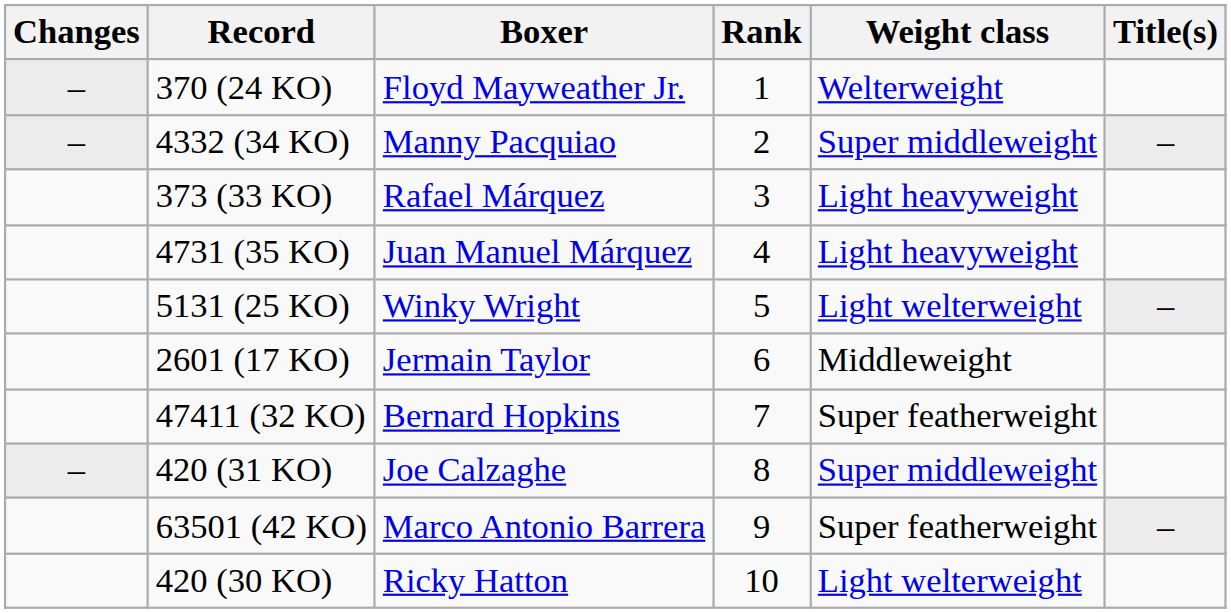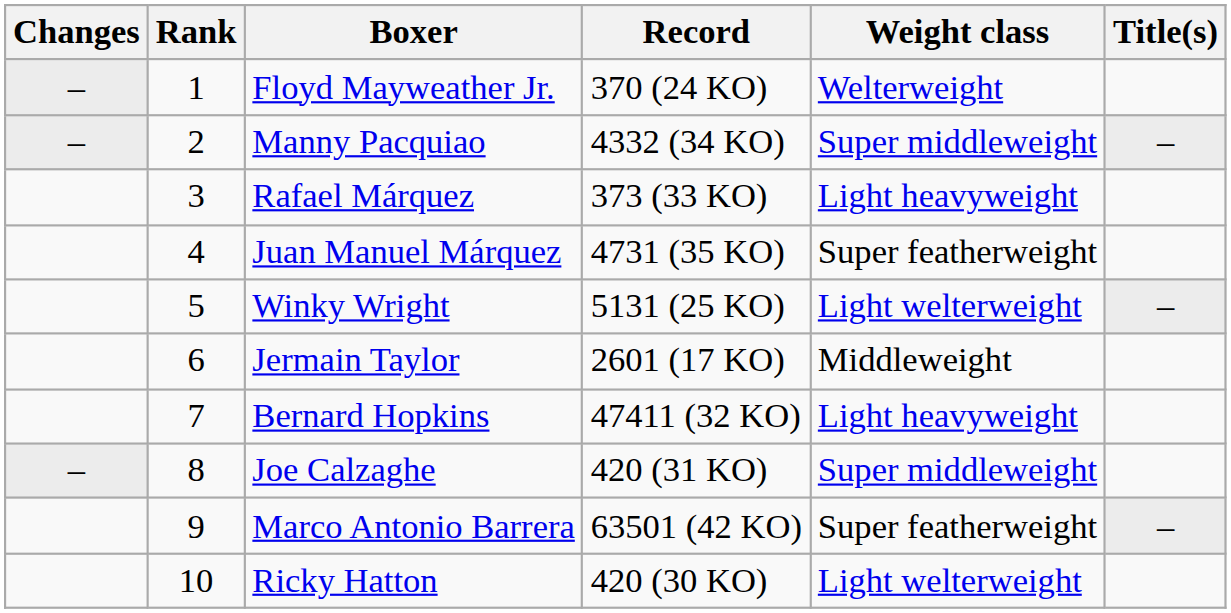 <table class="wikitable ">
 <tr>
 <th>Changes</th>
+<th>Rank</th>
+<th>Boxer</th>
 <th>Record</th>
-<th>Boxer</th>
-<th>Rank</th>
 <th>Weight class</th>
 <th>Title(s)</th>
 </tr>
 <tr>
 <td align=center bgcolor=#ECECEC>–</td>
+<td align=center>1</td>
+<td><a href='#'>Floyd Mayweather Jr.</a></td>
 <td>370 (24 KO)</td>
-<td><a href='#'>Floyd Mayweather Jr.</a></td>
-<td align=center>1</td>
 <td><a href='#'>Welterweight</a></td>
 <td></td>
 </tr>
 <tr>
 <td align=center bgcolor=#ECECEC>–</td>
+<td align=center>2</td>
+<td><a href='#'>Manny Pacquiao</a></td>
 <td>4332 (34 KO)</td>
-<td><a href='#'>Manny Pacquiao</a></td>
-<td align=center>2</td>
 <td><a href='#'>Super middleweight</a></td>
 <td align=center bgcolor=#ECECEC data-sort-value="Z">–</td>
 </tr>
 <tr>
 <td align=center></td>
+<td align=center>3</td>
+<td><a href='#'>Rafael Márquez</a></td>
 <td>373 (33 KO)</td>
-<td><a href='#'>Rafael Márquez</a></td>
-<td align=center>3</td>
 <td><a href='#'>Light heavyweight</a></td>
 <td></td>
 </tr>
 <tr>
 <td align=center></td>
+<td align=center>4</td>
+<td><a href='#'>Juan Manuel Márquez</a></td>
 <td>4731 (35 KO)</td>
-<td><a href='#'>Juan Manuel Márquez</a></td>
-<td align=center>4</td>
-<td><a href='#'>Light heavyweight</a></td>
+<td>Super featherweight</td>
 <td></td>
 </tr>
 <tr>
 <td align=center></td>
+<td align=center>5</td>
+<td><a href='#'>Winky Wright</a></td>
 <td>5131 (25 KO)</td>
-<td><a href='#'>Winky Wright</a></td>
-<td align=center>5</td>
 <td><a href='#'>Light welterweight</a></td>
 <td align=center bgcolor=#ECECEC data-sort-value="Z">–</td>
 </tr>
 <tr>
 <td align=center></td>
+<td align=center>6</td>
+<td><a href='#'>Jermain Taylor</a></td>
 <td>2601 (17 KO)</td>
-<td><a href='#'>Jermain Taylor</a></td>
-<td align=center>6</td>
 <td>Middleweight</td>
 <td></td>
 </tr>
 <tr>
 <td align=center></td>
+<td align=center>7</td>
+<td><a href='#'>Bernard Hopkins</a></td>
 <td>47411 (32 KO)</td>
-<td><a href='#'>Bernard Hopkins</a></td>
-<td align=center>7</td>
-<td>Super featherweight</td>
+<td><a href='#'>Light heavyweight</a></td>
 <td></td>
 </tr>
 <tr>
 <td align=center bgcolor=#ECECEC>–</td>
+<td align=center>8</td>
+<td><a href='#'>Joe Calzaghe</a></td>
 <td>420 (31 KO)</td>
-<td><a href='#'>Joe Calzaghe</a></td>
-<td align=center>8</td>
 <td><a href='#'>Super middleweight</a></td>
 <td></td>
 </tr>
 <tr>
 <td align=center></td>
+<td align=center>9</td>
+<td><a href='#'>Marco Antonio Barrera</a></td>
 <td>63501 (42 KO)</td>
-<td><a href='#'>Marco Antonio Barrera</a></td>
-<td align=center>9</td>
 <td>Super featherweight</td>
 <td align=center bgcolor=#ECECEC data-sort-value="Z">–</td>
 </tr>
 <tr>
 <td align=center></td>
+<td align=center>10</td>
+<td><a href='#'>Ricky Hatton</a></td>
 <td>420 (30 KO)</td>
-<td><a href='#'>Ricky Hatton</a></td>
-<td align=center>10</td>
 <td><a href='#'>Light welterweight</a></td>
 <td></td>
 </tr>
 </table>
